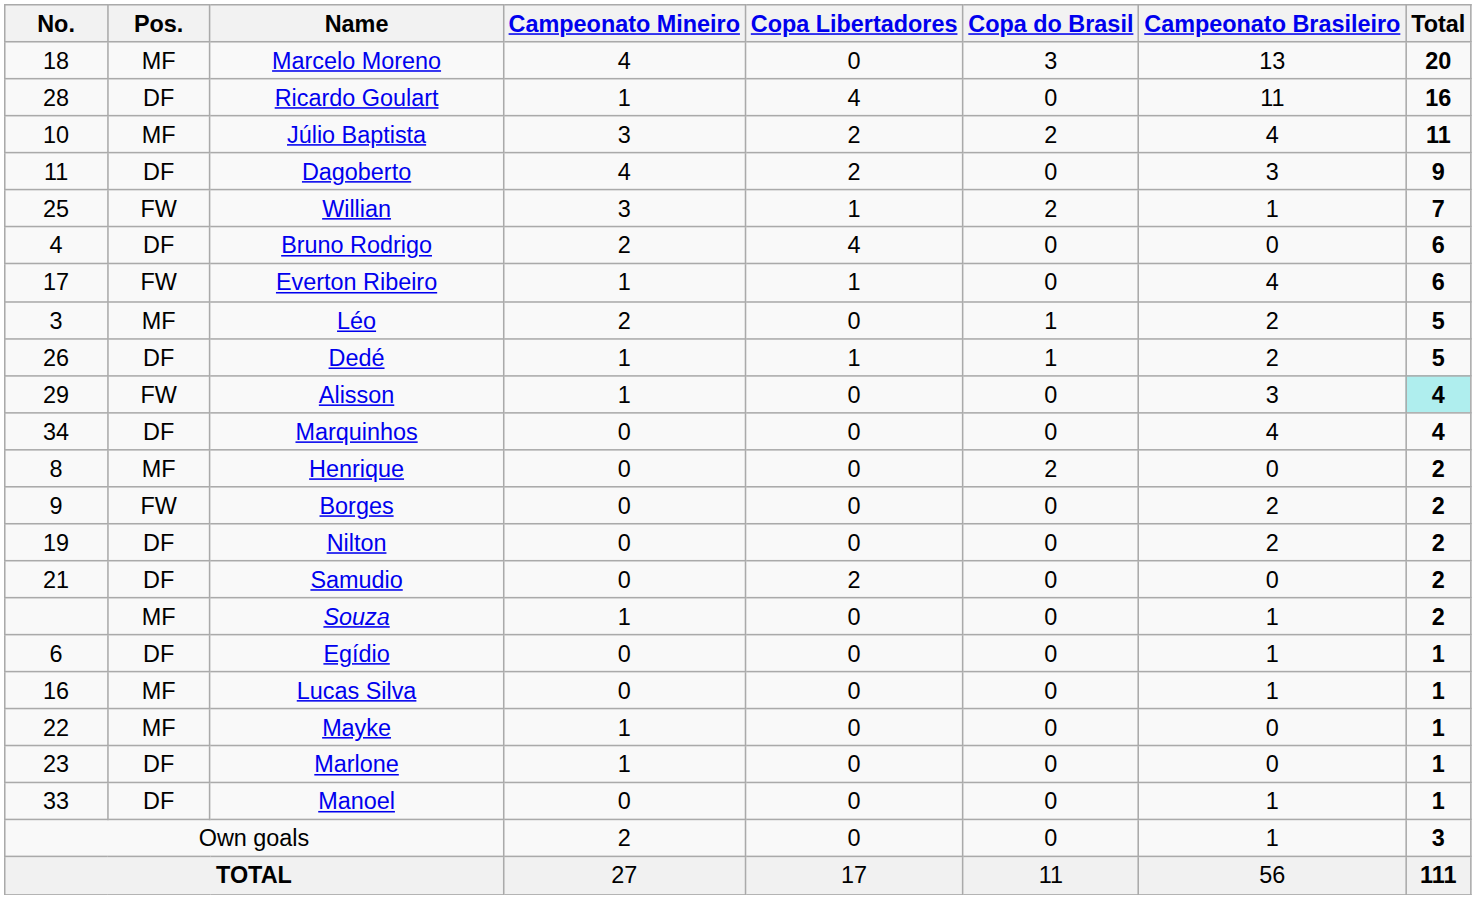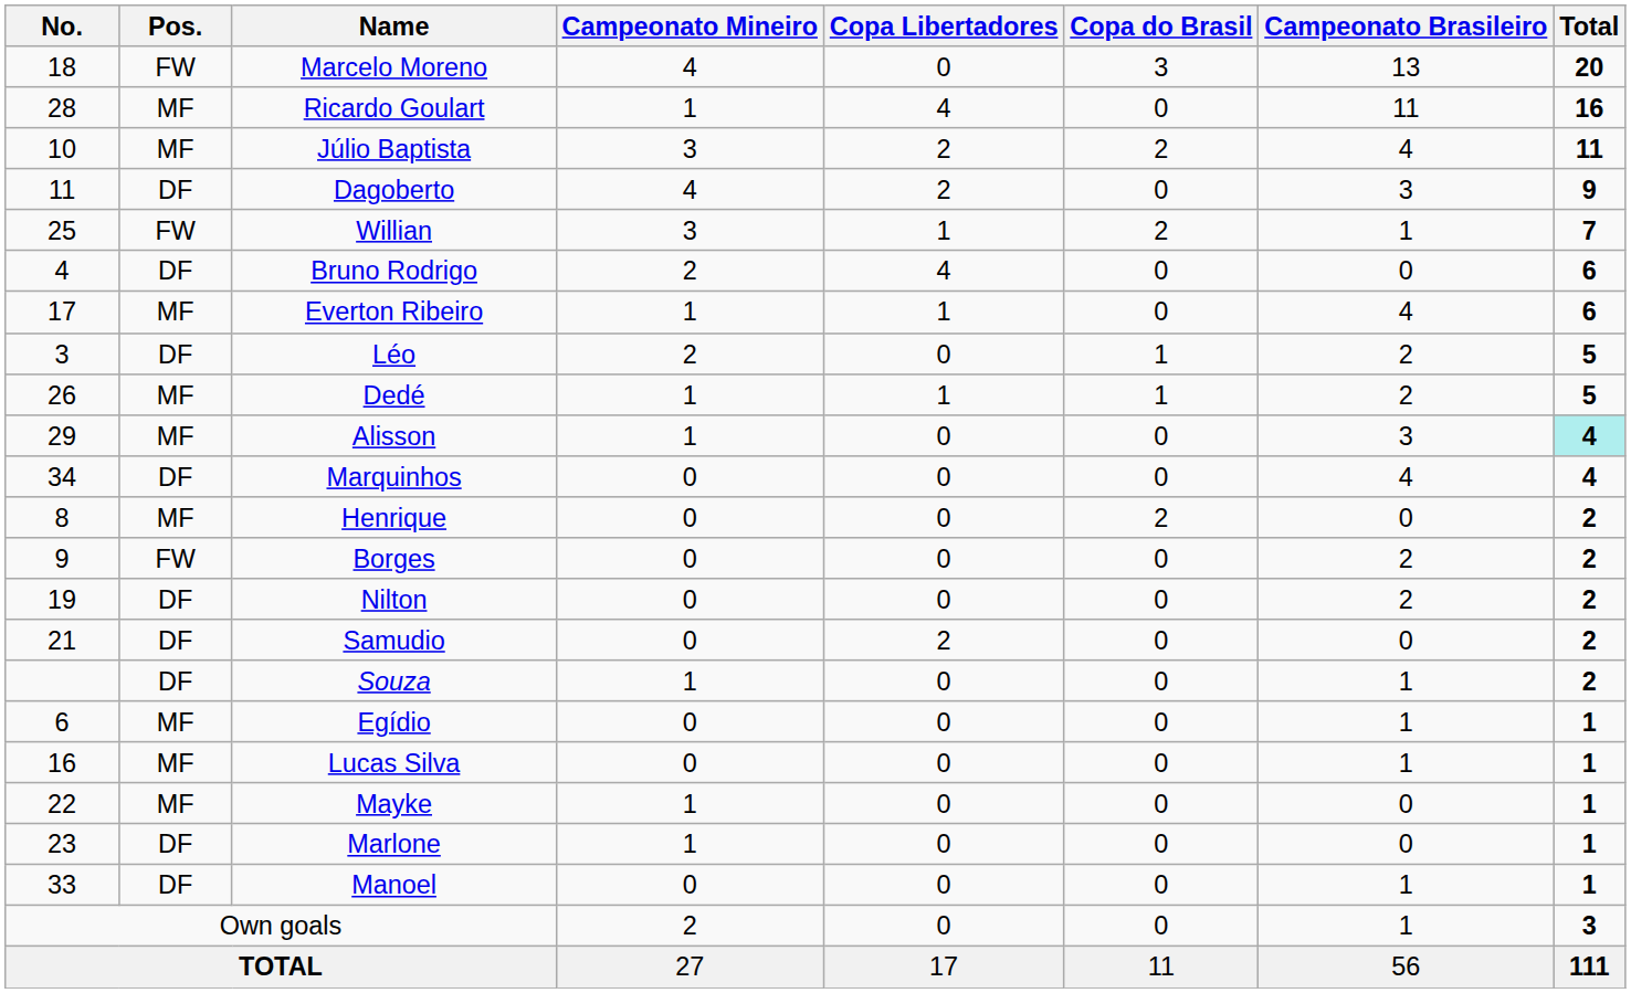 <table class="wikitable sortable" style="font-size: 95%; text-align: center;">
 <tr>
 <th width="7%"><strong>No.</strong></th>
 <th width="7%"><strong>Pos.</strong></th>
 <th width="20%"><strong>Name</strong></th>
 <th><a href='#'>Campeonato Mineiro</a></th>
 <th><a href='#'>Copa Libertadores</a></th>
 <th><a href='#'>Copa do Brasil</a></th>
 <th><a href='#'>Campeonato Brasileiro</a></th>
 <th>Total</th>
 </tr>
 <tr>
 <td>18</td>
-<td>MF</td>
+<td>FW</td>
 <td><a href='#'>Marcelo Moreno</a></td>
 <td>4 </td>
 <td>0 </td>
 <td>3 </td>
 <td>13 </td>
 <td><strong>20</strong> </td>
 </tr>
 <tr>
 <td>28</td>
-<td>DF</td>
+<td>MF</td>
 <td><a href='#'>Ricardo Goulart</a></td>
 <td>1 </td>
 <td>4 </td>
 <td>0 </td>
 <td>11 </td>
 <td><strong>16</strong> </td>
 </tr>
 <tr>
 <td>10</td>
 <td>MF</td>
 <td><a href='#'>Júlio Baptista</a></td>
 <td>3 </td>
 <td>2 </td>
 <td>2 </td>
 <td>4 </td>
 <td><strong>11</strong> </td>
 </tr>
 <tr>
 <td>11</td>
 <td>DF</td>
 <td><a href='#'>Dagoberto</a></td>
 <td>4 </td>
 <td>2 </td>
 <td>0 </td>
 <td>3 </td>
 <td><strong>9</strong> </td>
 </tr>
 <tr>
 <td>25</td>
 <td>FW</td>
 <td><a href='#'>Willian</a></td>
 <td>3 </td>
 <td>1 </td>
 <td>2 </td>
 <td>1 </td>
 <td><strong>7</strong> </td>
 </tr>
 <tr>
 <td>4</td>
 <td>DF</td>
 <td><a href='#'>Bruno Rodrigo</a></td>
 <td>2 </td>
 <td>4 </td>
 <td>0 </td>
 <td>0 </td>
 <td><strong>6</strong> </td>
 </tr>
 <tr>
 <td>17</td>
-<td>FW</td>
+<td>MF</td>
 <td><a href='#'>Everton Ribeiro</a></td>
 <td>1 </td>
 <td>1 </td>
 <td>0 </td>
 <td>4 </td>
 <td><strong>6</strong> </td>
 </tr>
 <tr>
 <td>3</td>
-<td>MF</td>
+<td>DF</td>
 <td><a href='#'>Léo</a></td>
 <td>2 </td>
 <td>0 </td>
 <td>1 </td>
 <td>2 </td>
 <td><strong>5</strong> </td>
 </tr>
 <tr>
 <td>26</td>
-<td>DF</td>
+<td>MF</td>
 <td><a href='#'>Dedé</a></td>
 <td>1 </td>
 <td>1 </td>
 <td>1 </td>
 <td>2 </td>
 <td><strong>5</strong> </td>
 </tr>
 <tr>
 <td>29</td>
-<td>FW</td>
+<td>MF</td>
 <td><a href='#'>Alisson</a></td>
 <td>1 </td>
 <td>0 </td>
 <td>0 </td>
 <td>3 </td>
 <td style="background: paleturquoise;"><strong>4</strong> </td>
 </tr>
 <tr>
 <td>34</td>
 <td>DF</td>
 <td><a href='#'>Marquinhos</a></td>
 <td>0 </td>
 <td>0 </td>
 <td>0 </td>
 <td>4 </td>
 <td><strong>4</strong> </td>
 </tr>
 <tr>
 <td>8</td>
 <td>MF</td>
 <td><a href='#'>Henrique</a></td>
 <td>0 </td>
 <td>0 </td>
 <td>2 </td>
 <td>0 </td>
 <td><strong>2</strong> </td>
 </tr>
 <tr>
 <td>9</td>
 <td>FW</td>
 <td><a href='#'>Borges</a></td>
 <td>0 </td>
 <td>0 </td>
 <td>0 </td>
 <td>2 </td>
 <td><strong>2</strong> </td>
 </tr>
 <tr>
 <td>19</td>
 <td>DF</td>
 <td><a href='#'>Nilton</a></td>
 <td>0 </td>
 <td>0 </td>
 <td>0 </td>
 <td>2 </td>
 <td><strong>2</strong> </td>
 </tr>
 <tr>
 <td>21</td>
 <td>DF</td>
 <td><a href='#'>Samudio</a></td>
 <td>0 </td>
 <td>2 </td>
 <td>0 </td>
 <td>0 </td>
 <td><strong>2</strong> </td>
 </tr>
 <tr>
 <td></td>
-<td>MF</td>
+<td>DF</td>
 <td><em><a href='#'>Souza</a></em></td>
 <td>1 </td>
 <td>0 </td>
 <td>0 </td>
 <td>1 </td>
 <td><strong>2</strong> </td>
 </tr>
 <tr>
 <td>6</td>
-<td>DF</td>
+<td>MF</td>
 <td><a href='#'>Egídio</a></td>
 <td>0 </td>
 <td>0 </td>
 <td>0 </td>
 <td>1 </td>
 <td><strong>1</strong> </td>
 </tr>
 <tr>
 <td>16</td>
 <td>MF</td>
 <td><a href='#'>Lucas Silva</a></td>
 <td>0 </td>
 <td>0 </td>
 <td>0 </td>
 <td>1 </td>
 <td><strong>1</strong> </td>
 </tr>
 <tr>
 <td>22</td>
 <td>MF</td>
 <td><a href='#'>Mayke</a></td>
 <td>1 </td>
 <td>0 </td>
 <td>0 </td>
 <td>0 </td>
 <td><strong>1</strong> </td>
 </tr>
 <tr>
 <td>23</td>
 <td>DF</td>
 <td><a href='#'>Marlone</a></td>
 <td>1 </td>
 <td>0 </td>
 <td>0 </td>
 <td>0 </td>
 <td><strong>1</strong> </td>
 </tr>
 <tr>
 <td>33</td>
 <td>DF</td>
 <td><a href='#'>Manoel</a></td>
 <td>0 </td>
 <td>0 </td>
 <td>0 </td>
 <td>1 </td>
 <td><strong>1</strong> </td>
 </tr>
 <tr>
 <td colspan=3>Own goals</td>
 <td>2 </td>
 <td>0 </td>
 <td>0 </td>
 <td>1 </td>
 <td><strong>3</strong> </td>
 </tr>
 <tr bgcolor="F1F1F1" >
 <td colspan=3><strong>TOTAL</strong></td>
 <td>27 </td>
 <td>17 </td>
 <td>11 </td>
 <td>56 </td>
 <td><strong>111</strong> </td>
 </tr>
 </table>
